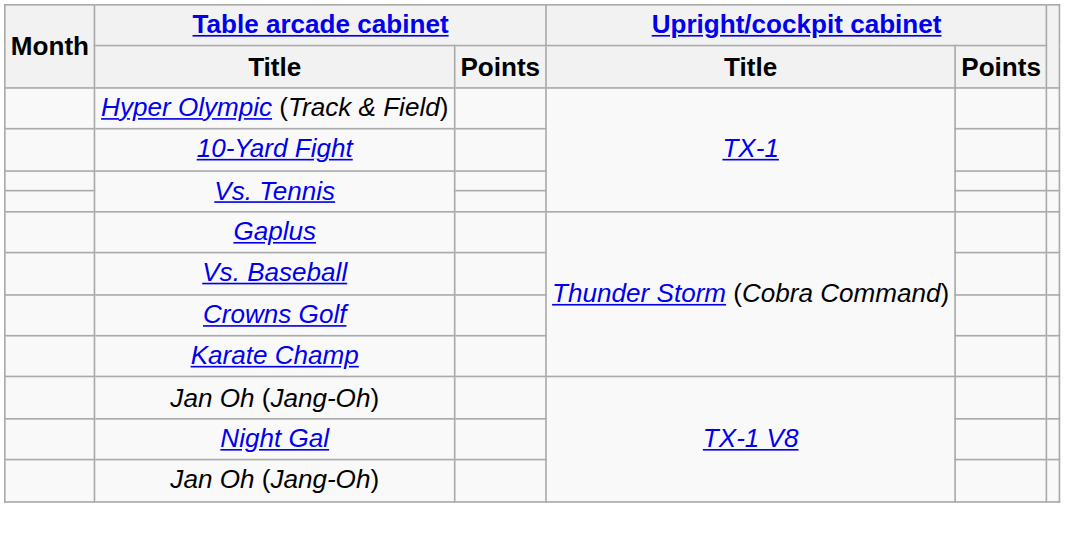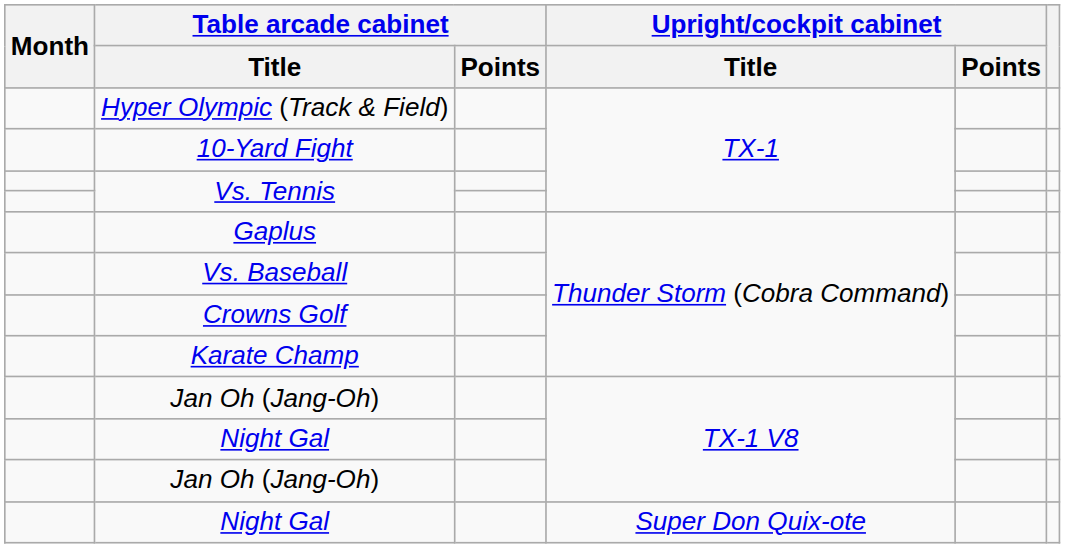 <table class="wikitable sortable" style="text-align:center">
 <tr>
 <th rowspan="2">Month</th>
 <th colspan="2"><a href='#'>Table arcade cabinet</a></th>
 <th colspan="2"><a href='#'>Upright/cockpit cabinet</a></th>
 <th rowspan="2" class="unsortable"></th>
 </tr>
 <tr>
 <th>Title</th>
 <th>Points</th>
 <th>Title</th>
 <th>Points</th>
 </tr>
 <tr>
 <td></td>
 <td><em><a href='#'>Hyper Olympic</a></em> (<em>Track & Field</em>)</td>
 <td></td>
 <td rowspan="4"><em><a href='#'>TX-1</a></em></td>
 <td></td>
 <td></td>
 </tr>
 <tr>
 <td></td>
 <td><em><a href='#'>10-Yard Fight</a></em></td>
 <td></td>
 <td></td>
 <td></td>
 </tr>
 <tr>
 <td></td>
 <td rowspan="2"><em><a href='#'>Vs. Tennis</a></em></td>
 <td></td>
 <td></td>
 <td></td>
 </tr>
 <tr>
 <td></td>
 <td></td>
 <td></td>
 <td></td>
 </tr>
 <tr>
 <td></td>
 <td><em><a href='#'>Gaplus</a></em></td>
 <td></td>
 <td rowspan="4"><em><a href='#'>Thunder Storm</a></em> (<em>Cobra Command</em>)</td>
 <td></td>
 <td></td>
 </tr>
 <tr>
 <td></td>
 <td><em><a href='#'>Vs. Baseball</a></em></td>
 <td></td>
 <td></td>
 <td></td>
 </tr>
 <tr>
 <td></td>
 <td><a href='#'><em>Crowns Golf</em></a></td>
 <td></td>
 <td></td>
 <td></td>
 </tr>
 <tr>
 <td></td>
 <td><em><a href='#'>Karate Champ</a></em></td>
 <td></td>
 <td></td>
 <td></td>
 </tr>
 <tr>
 <td></td>
 <td><em>Jan Oh</em> (<em>Jang-Oh</em>)</td>
 <td></td>
 <td rowspan="3"><em><a href='#'>TX-1 V8</a></em></td>
 <td></td>
 <td></td>
 </tr>
 <tr>
 <td></td>
 <td><em><a href='#'>Night Gal</a></em></td>
 <td></td>
 <td></td>
 <td></td>
 </tr>
 <tr>
 <td></td>
 <td><em>Jan Oh</em> (<em>Jang-Oh</em>)</td>
 <td></td>
 <td></td>
 <td></td>
 </tr>
+<tr>
+<td></td>
+<td><em><a href='#'>Night Gal</a></em></td>
+<td></td>
+<td><em><a href='#'>Super Don Quix-ote</a></em></td>
+<td></td>
+<td></td>
+</tr>
 </table>
